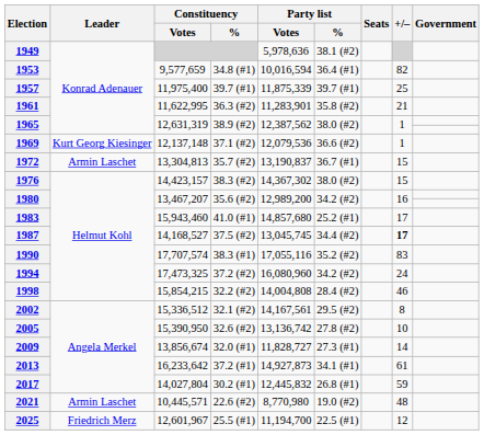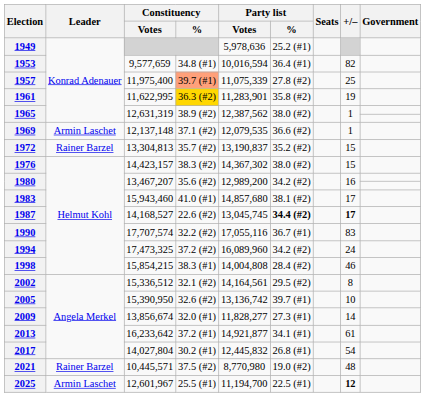 <table class="wikitable" style="font-size:97%; text-align:center;">
 <tr>
 <th rowspan=2>Election</th>
 <th rowspan=2>Leader</th>
 <th colspan=2>Constituency</th>
 <th colspan=2>Party list</th>
 <th rowspan=2>Seats</th>
 <th rowspan=2>+/–</th>
 <th rowspan=2>Government</th>
 </tr>
 <tr>
 <th>Votes</th>
 <th>%</th>
 <th>Votes</th>
 <th>%</th>
 </tr>
 <tr>
 <th><a href='#'>1949</a></th>
 <td rowspan="6"><a href='#'>Konrad Adenauer</a></td>
 <td colspan="2" bgcolor="lightgrey"></td>
 <td>5,978,636</td>
-<td>38.1 (#2)</td>
+<td>25.2 (#1)</td>
 <td></td>
 <td bgcolor="lightgrey"></td>
 <td></td>
 </tr>
 <tr>
 <th><a href='#'>1953</a></th>
 <td>9,577,659</td>
 <td>34.8 (#1)</td>
 <td>10,016,594</td>
 <td>36.4 (#1)</td>
 <td></td>
 <td> 82</td>
 <td></td>
 </tr>
 <tr>
 <th><a href='#'>1957</a></th>
 <td>11,975,400</td>
-<td>39.7 (#1)</td>
-<td>11,875,339</td>
-<td>39.7 (#1)</td>
+<td style="background: lightsalmon;">39.7 (#1)</td>
+<td>11,075,339</td>
+<td>27.8 (#2)</td>
 <td></td>
 <td> 25</td>
 <td></td>
 </tr>
 <tr>
 <th><a href='#'>1961</a></th>
 <td>11,622,995</td>
-<td>36.3 (#2)</td>
+<td style="background: gold;">36.3 (#2)</td>
 <td>11,283,901</td>
 <td>35.8 (#2)</td>
 <td></td>
-<td> 21</td>
+<td> 19</td>
 <td></td>
 </tr>
 <tr>
 <th rowspan=2><a href='#'>1965</a></th>
 <td rowspan=2>12,631,319</td>
 <td rowspan=2>38.9 (#2)</td>
 <td rowspan=2>12,387,562</td>
 <td rowspan=2>38.0 (#2)</td>
 <td rowspan=2></td>
 <td rowspan=2> 1</td>
 <td></td>
 </tr>
 <tr>
 <td></td>
 </tr>
 <tr>
 <th><a href='#'>1969</a></th>
-<td><a href='#'>Kurt Georg Kiesinger</a></td>
+<td><a href='#'>Armin Laschet</a></td>
 <td>12,137,148</td>
 <td>37.1 (#2)</td>
-<td>12,079,536</td>
+<td>12,079,535</td>
 <td>36.6 (#2)</td>
 <td></td>
 <td> 1</td>
 <td></td>
 </tr>
 <tr>
 <th><a href='#'>1972</a></th>
-<td><a href='#'>Armin Laschet</a></td>
+<td><a href='#'>Rainer Barzel</a></td>
 <td>13,304,813</td>
 <td>35.7 (#2)</td>
 <td>13,190,837</td>
-<td>36.7 (#1)</td>
+<td>35.2 (#2)</td>
 <td></td>
 <td> 15</td>
 <td></td>
 </tr>
 <tr>
 <th><a href='#'>1976</a></th>
 <td rowspan="8"><a href='#'>Helmut Kohl</a></td>
 <td>14,423,157</td>
 <td>38.3 (#2)</td>
 <td>14,367,302</td>
 <td>38.0 (#2)</td>
 <td></td>
 <td> 15</td>
 <td></td>
 </tr>
 <tr>
 <th rowspan=2><a href='#'>1980</a></th>
 <td rowspan=2>13,467,207</td>
 <td rowspan=2>35.6 (#2)</td>
 <td rowspan=2>12,989,200</td>
 <td rowspan=2>34.2 (#2)</td>
 <td rowspan=2></td>
 <td rowspan=2> 16</td>
 <td></td>
 </tr>
 <tr>
 <td></td>
 </tr>
 <tr>
 <th><a href='#'>1983</a></th>
 <td>15,943,460</td>
 <td>41.0 (#1)</td>
 <td>14,857,680</td>
-<td>25.2 (#1)</td>
+<td>38.1 (#2)</td>
 <td></td>
 <td> 17</td>
 <td></td>
 </tr>
 <tr>
 <th><a href='#'>1987</a></th>
 <td>14,168,527</td>
-<td>37.5 (#2)</td>
+<td>22.6 (#2)</td>
 <td>13,045,745</td>
-<td>34.4 (#2)</td>
+<td><strong>34.4 (#2)</strong></td>
 <td></td>
 <td><strong> 17</strong></td>
 <td></td>
 </tr>
 <tr>
 <th><a href='#'>1990</a></th>
 <td>17,707,574</td>
-<td>38.3 (#1)</td>
+<td>32.2 (#2)</td>
 <td>17,055,116</td>
-<td>35.2 (#2)</td>
+<td>36.7 (#1)</td>
 <td></td>
 <td> 83</td>
 <td></td>
 </tr>
 <tr>
 <th><a href='#'>1994</a></th>
 <td>17,473,325</td>
 <td>37.2 (#2)</td>
-<td>16,080,960</td>
+<td>16,089,960</td>
 <td>34.2 (#2)</td>
 <td></td>
 <td> 24</td>
 <td></td>
 </tr>
 <tr>
 <th><a href='#'>1998</a></th>
 <td>15,854,215</td>
-<td>32.2 (#2)</td>
+<td>38.3 (#1)</td>
 <td>14,004,808</td>
 <td>28.4 (#2)</td>
 <td></td>
 <td> 46</td>
 <td></td>
 </tr>
 <tr>
 <th><a href='#'>2002</a></th>
 <td rowspan="5"><a href='#'>Angela Merkel</a></td>
 <td>15,336,512</td>
 <td>32.1 (#2)</td>
-<td>14,167,561</td>
+<td>14,164,561</td>
 <td>29.5 (#2)</td>
 <td></td>
 <td> 8</td>
 <td></td>
 </tr>
 <tr>
 <th><a href='#'>2005</a></th>
 <td>15,390,950</td>
 <td>32.6 (#2)</td>
 <td>13,136,742</td>
-<td>27.8 (#2)</td>
+<td>39.7 (#1)</td>
 <td></td>
 <td> 10</td>
 <td></td>
 </tr>
 <tr>
 <th><a href='#'>2009</a></th>
 <td>13,856,674</td>
 <td>32.0 (#1)</td>
-<td>11,828,727</td>
+<td>11,828,277</td>
 <td>27.3 (#1)</td>
 <td></td>
 <td> 14</td>
 <td></td>
 </tr>
 <tr>
 <th><a href='#'>2013</a></th>
 <td>16,233,642</td>
 <td>37.2 (#1)</td>
-<td>14,927,873</td>
+<td>14,921,877</td>
 <td>34.1 (#1)</td>
 <td></td>
 <td> 61</td>
 <td></td>
 </tr>
 <tr>
 <th><a href='#'>2017</a></th>
 <td>14,027,804</td>
 <td>30.2 (#1)</td>
 <td>12,445,832</td>
 <td>26.8 (#1)</td>
 <td></td>
-<td> 59</td>
+<td> 54</td>
 <td></td>
 </tr>
 <tr>
 <th><a href='#'>2021</a></th>
-<td><a href='#'>Armin Laschet</a></td>
+<td><a href='#'>Rainer Barzel</a></td>
 <td>10,445,571</td>
-<td>22.6 (#2)</td>
+<td>37.5 (#2)</td>
 <td>8,770,980</td>
 <td>19.0 (#2)</td>
 <td></td>
 <td> 48</td>
 <td></td>
 </tr>
 <tr>
 <th><a href='#'>2025</a></th>
-<td><a href='#'>Friedrich Merz</a></td>
+<td><a href='#'>Armin Laschet</a></td>
 <td>12,601,967</td>
 <td>25.5 (#1)</td>
 <td>11,194,700</td>
 <td>22.5 (#1)</td>
 <td></td>
-<td> 12</td>
+<td><strong> 12</strong></td>
 <td></td>
 </tr>
 </table>
